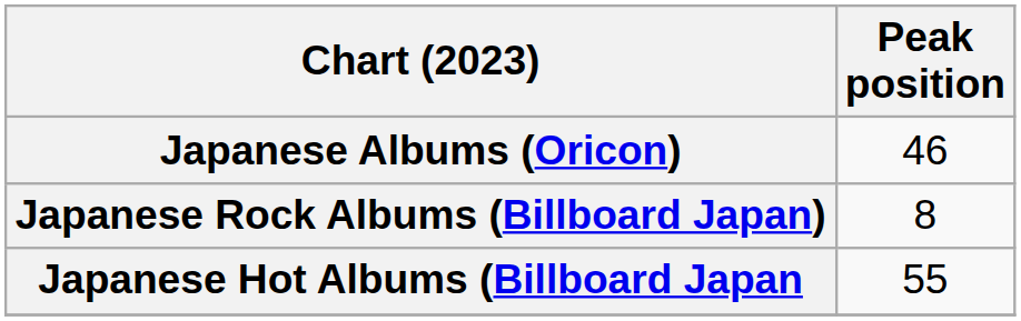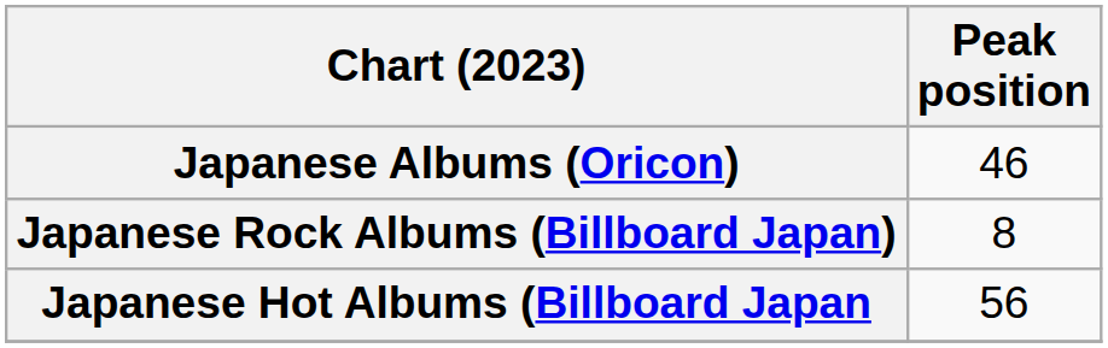 <table class="wikitable sortable plainrowheaders" style="text-align:center">
 <tr>
 <th>Chart (2023)</th>
 <th>Peak<br>position</th>
 </tr>
 <tr>
 <th scope="row">Japanese Albums (<a href='#'>Oricon</a>)</th>
 <td>46</td>
 </tr>
 <tr>
 <th scope="row">Japanese Rock Albums (<a href='#'>Billboard Japan</a>)</th>
 <td>8</td>
 </tr>
 <tr>
 <th scope="row">Japanese Hot Albums (<a href='#'>Billboard Japan</a></th>
-<td>55</td>
+<td>56</td>
 </tr>
 <tr>
 </tr>
 </table>
